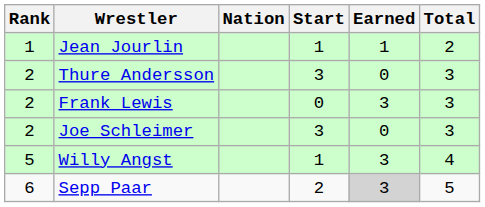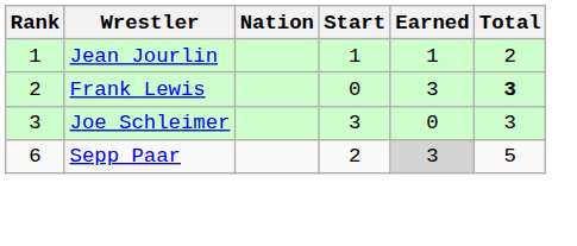 <table class="wikitable sortable" style="text-align:center;">
 <tr>
 <th>Rank</th>
 <th>Wrestler</th>
 <th>Nation</th>
 <th>Start</th>
 <th>Earned</th>
 <th>Total</th>
 </tr>
 <tr style="background:#cfc;">
 <td>1</td>
 <td align=left><a href='#'>Jean Jourlin</a></td>
 <td align=left></td>
 <td>1</td>
 <td>1</td>
 <td>2</td>
 </tr>
 <tr style="background:#cfc;">
 <td>2</td>
-<td align=left><a href='#'>Thure Andersson</a></td>
-<td align=left></td>
-<td>3</td>
-<td>0</td>
-<td>3</td>
-</tr>
-<tr style="background:#cfc;">
-<td>2</td>
 <td align=left><a href='#'>Frank Lewis</a></td>
 <td align=left></td>
 <td>0</td>
 <td>3</td>
-<td>3</td>
+<td><strong>3</strong></td>
 </tr>
 <tr style="background:#cfc;">
-<td>2</td>
+<td>3</td>
 <td align=left><a href='#'>Joe Schleimer</a></td>
 <td align=left></td>
 <td>3</td>
 <td>0</td>
 <td>3</td>
-</tr>
-<tr style="background:#cfc;">
-<td>5</td>
-<td align=left><a href='#'>Willy Angst</a></td>
-<td align=left></td>
-<td>1</td>
-<td>3</td>
-<td>4</td>
 </tr>
 <tr>
 <td>6</td>
 <td align=left><a href='#'>Sepp Paar</a></td>
 <td align=left></td>
 <td>2</td>
 <td style="background: lightgrey;">3</td>
 <td>5</td>
 </tr>
 </table>
